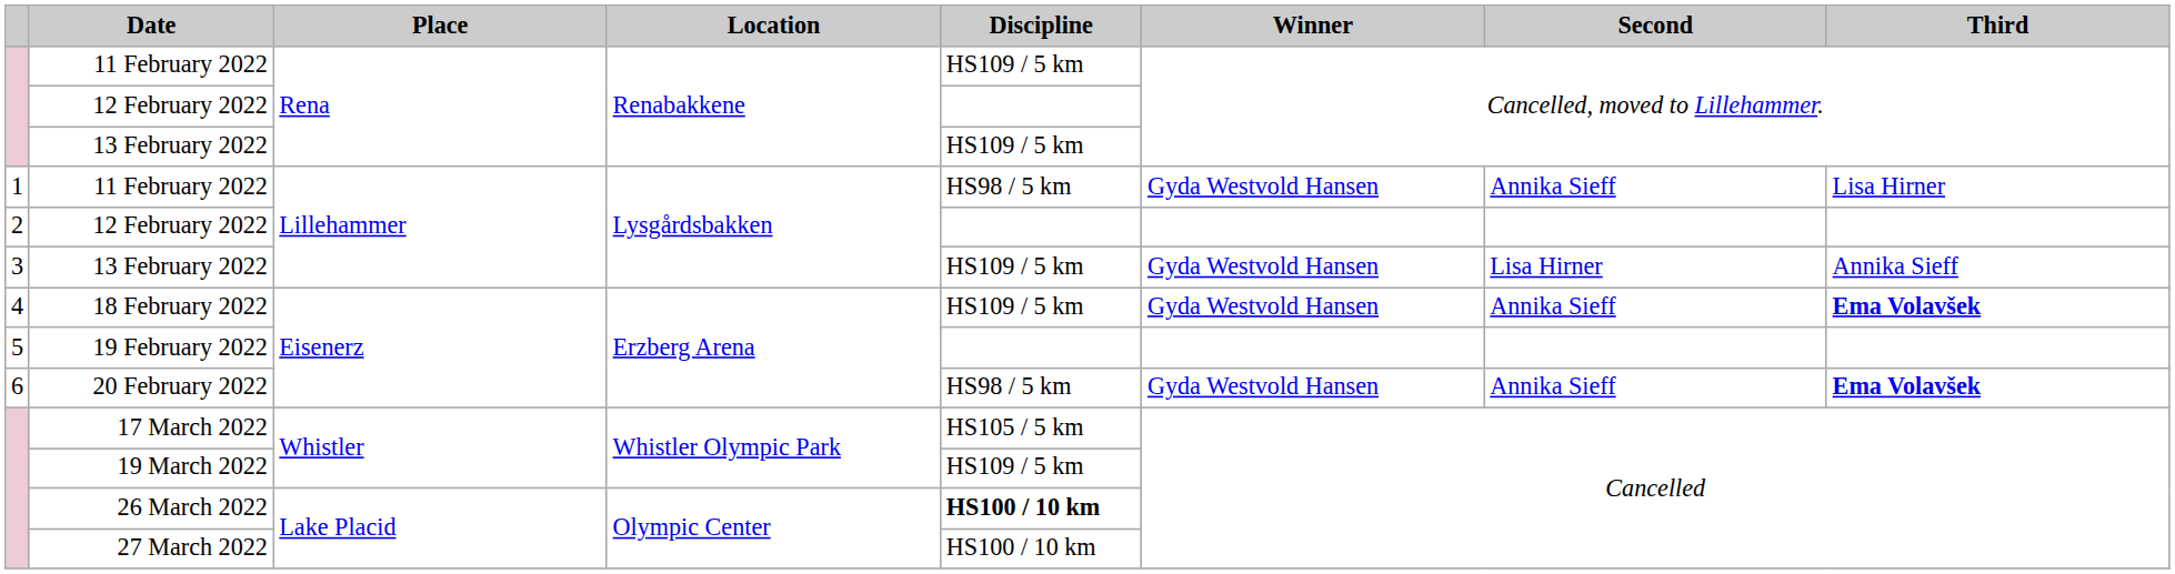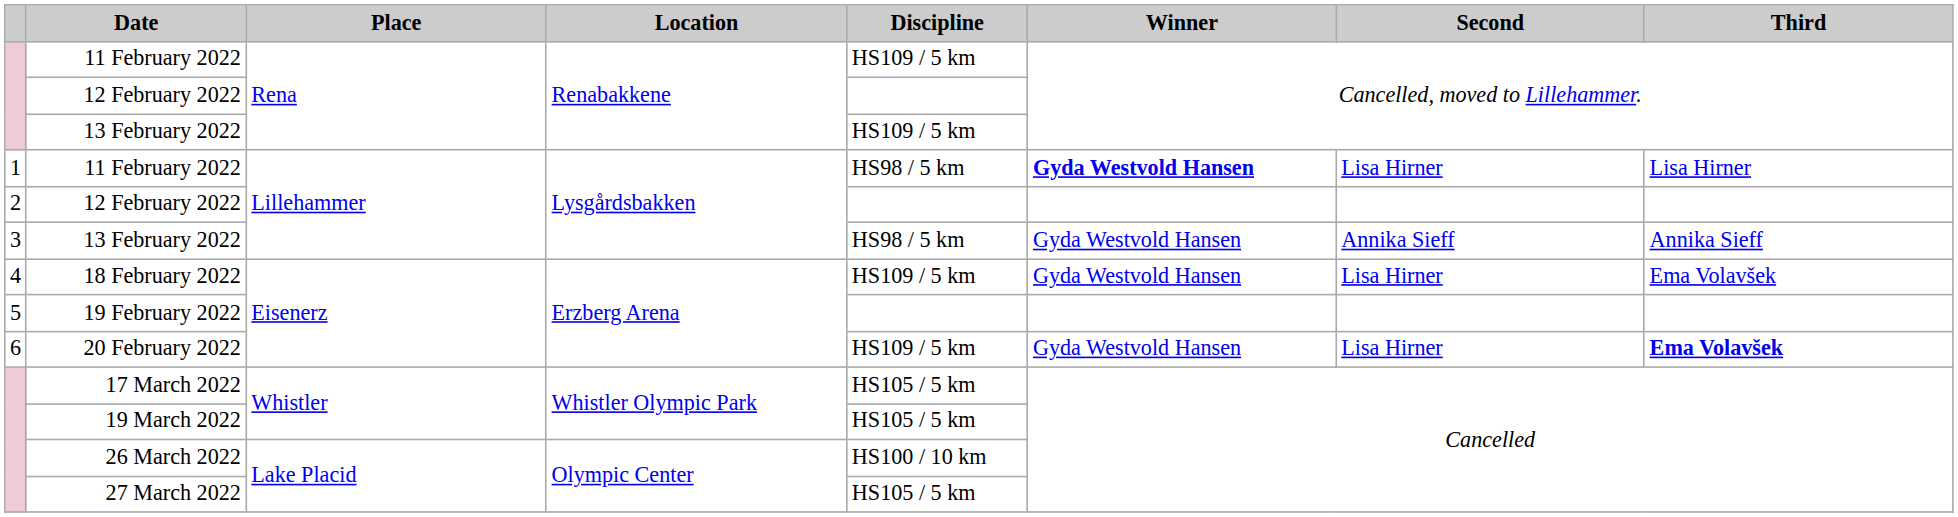 <table class="wikitable plainrowheaders" style="background:#fff; font-size:86%; line-height:16px; border:grey solid 1px; border-collapse:collapse;">
 <tr>
 <th scope="col" style="background:#ccc; width=20 px;"></th>
 <th scope="col" style="background:#ccc; width:130px;">Date</th>
 <th scope="col" style="background:#ccc; width:180px;">Place</th>
 <th scope="col" style="background:#ccc; width:180px;">Location</th>
 <th scope="col" style="background:#ccc; width:106px;">Discipline</th>
 <th scope="col" style="background:#ccc; width:185px;">Winner</th>
 <th scope="col" style="background:#ccc; width:185px;">Second</th>
 <th scope="col" style="background:#ccc; width:185px;">Third</th>
 </tr>
 <tr>
 <td rowspan=3 align=center bgcolor="EDCCD5"></td>
 <td align="right">11 February 2022</td>
 <td rowspan=3> <a href='#'>Rena</a></td>
 <td rowspan=3><a href='#'>Renabakkene</a></td>
 <td>HS109 / 5 km</td>
 <td colspan=3 rowspan=3 align=center><em>Cancelled, moved to <a href='#'>Lillehammer</a>.</em></td>
 </tr>
 <tr>
 <td align="right">12 February 2022</td>
 <td></td>
 </tr>
 <tr>
 <td align="right">13 February 2022</td>
 <td>HS109 / 5 km</td>
 </tr>
 <tr>
 <td align="center">1</td>
 <td align="right">11 February 2022</td>
 <td rowspan=3> <a href='#'>Lillehammer</a></td>
 <td rowspan=3><a href='#'>Lysgårdsbakken</a></td>
 <td>HS98 / 5 km</td>
-<td> <a href='#'>Gyda Westvold Hansen</a></td>
-<td> <a href='#'>Annika Sieff</a></td>
+<td><strong> <a href='#'>Gyda Westvold Hansen</a></strong></td>
+<td> <a href='#'>Lisa Hirner</a></td>
 <td> <a href='#'>Lisa Hirner</a></td>
 </tr>
 <tr>
 <td align="center">2</td>
 <td align="right">12 February 2022</td>
 <td></td>
 <td></td>
 <td></td>
 <td></td>
 </tr>
 <tr>
 <td align="center">3</td>
 <td align="right">13 February 2022</td>
-<td>HS109 / 5 km</td>
+<td>HS98 / 5 km</td>
 <td> <a href='#'>Gyda Westvold Hansen</a></td>
-<td> <a href='#'>Lisa Hirner</a></td>
+<td> <a href='#'>Annika Sieff</a></td>
 <td> <a href='#'>Annika Sieff</a></td>
 </tr>
 <tr>
 <td align="center">4</td>
 <td align="right">18 February 2022</td>
 <td rowspan=3> <a href='#'>Eisenerz</a></td>
 <td rowspan=3><a href='#'>Erzberg Arena</a></td>
 <td>HS109 / 5 km</td>
 <td> <a href='#'>Gyda Westvold Hansen</a></td>
-<td> <a href='#'>Annika Sieff</a></td>
-<td><strong> <a href='#'>Ema Volavšek</a></strong></td>
+<td> <a href='#'>Lisa Hirner</a></td>
+<td> <a href='#'>Ema Volavšek</a></td>
 </tr>
 <tr>
 <td align="center">5</td>
 <td align="right">19 February 2022</td>
 <td></td>
 <td></td>
 <td></td>
 <td></td>
 </tr>
 <tr>
 <td align="center">6</td>
 <td align="right">20 February 2022</td>
-<td>HS98 / 5 km</td>
+<td>HS109 / 5 km</td>
 <td> <a href='#'>Gyda Westvold Hansen</a></td>
-<td> <a href='#'>Annika Sieff</a></td>
+<td> <a href='#'>Lisa Hirner</a></td>
 <td><strong> <a href='#'>Ema Volavšek</a></strong></td>
 </tr>
 <tr>
 <td rowspan=4 align=center bgcolor="EDCCD5"></td>
 <td align="right">17 March 2022</td>
 <td rowspan=2> <a href='#'>Whistler</a></td>
 <td rowspan=2><a href='#'>Whistler Olympic Park</a></td>
 <td>HS105 / 5 km</td>
 <td rowspan=4 colspan=3 align=center><em>Cancelled</em></td>
 </tr>
 <tr>
 <td align="right">19 March 2022</td>
-<td>HS109 / 5 km</td>
+<td>HS105 / 5 km</td>
 </tr>
 <tr>
 <td align="right">26 March 2022</td>
 <td rowspan=2> <a href='#'>Lake Placid</a></td>
 <td rowspan=2><a href='#'>Olympic Center</a></td>
-<td><strong>HS100 / 10 km</strong></td>
+<td>HS100 / 10 km</td>
 </tr>
 <tr>
 <td align="right">27 March 2022</td>
-<td>HS100 / 10 km</td>
+<td>HS105 / 5 km</td>
 </tr>
 </table>
